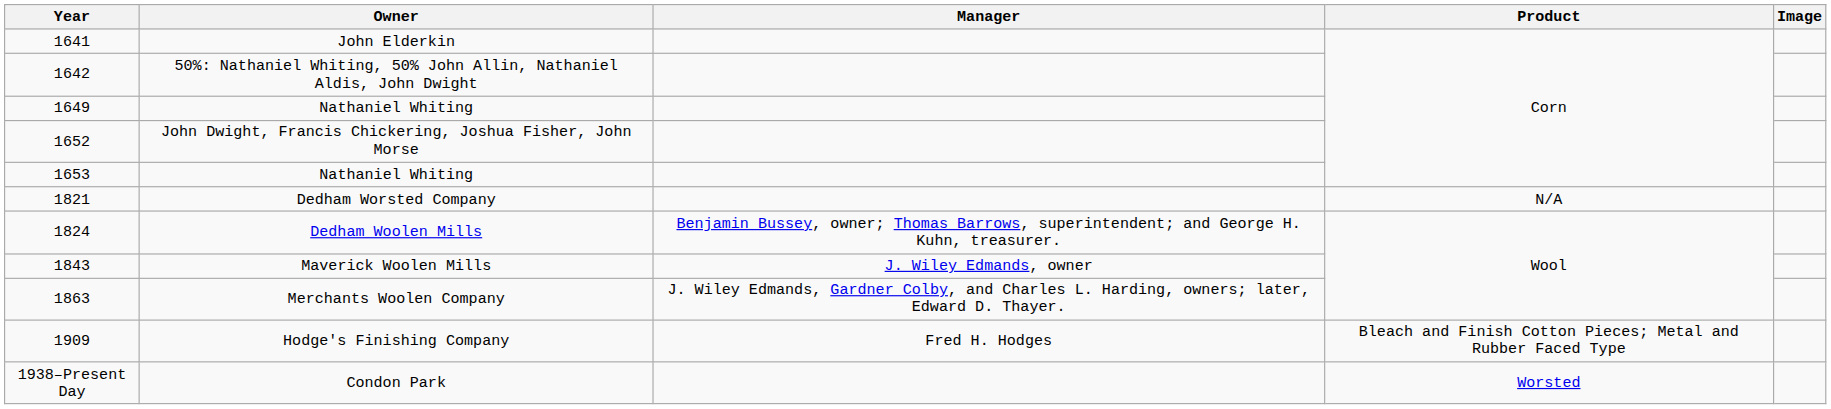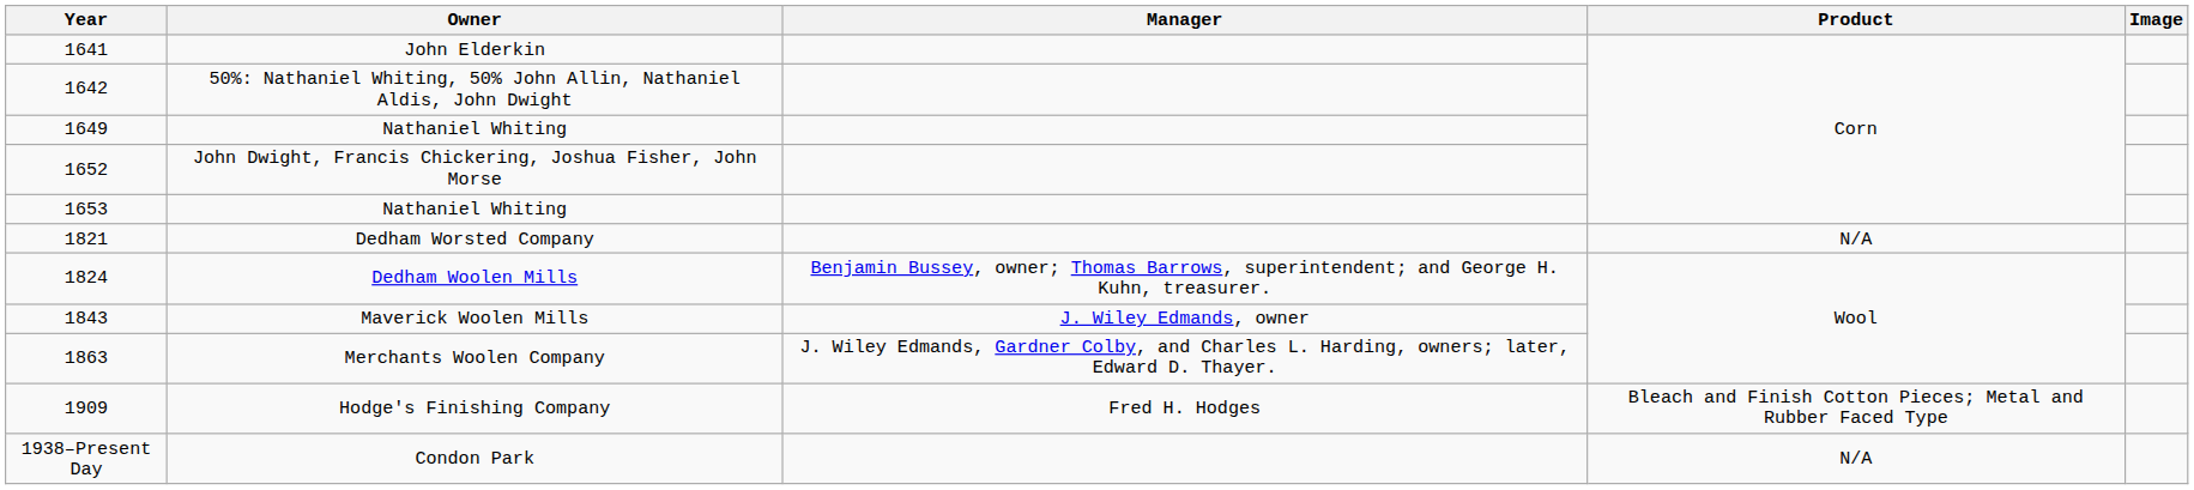 <table class="wikitable" style="text-align:center">
 <tr>
 <th>Year</th>
 <th>Owner</th>
 <th>Manager</th>
 <th>Product</th>
 <th>Image</th>
 </tr>
 <tr>
 <td>1641</td>
 <td>John Elderkin</td>
 <td></td>
 <td rowspan=5>Corn</td>
 <td></td>
 </tr>
 <tr>
 <td>1642</td>
 <td>50%: Nathaniel Whiting, 50% John Allin, Nathaniel Aldis, John Dwight</td>
 <td></td>
 <td></td>
 </tr>
 <tr>
 <td>1649</td>
 <td>Nathaniel Whiting</td>
 <td></td>
 <td></td>
 </tr>
 <tr>
 <td>1652</td>
 <td>John Dwight, Francis Chickering, Joshua Fisher, John Morse</td>
 <td></td>
 <td></td>
 </tr>
 <tr>
 <td>1653</td>
 <td>Nathaniel Whiting</td>
 <td></td>
 <td></td>
 </tr>
 <tr>
 <td>1821</td>
 <td>Dedham Worsted Company</td>
 <td></td>
 <td>N/A</td>
 <td></td>
 </tr>
 <tr>
 <td>1824</td>
 <td><a href='#'>Dedham Woolen Mills</a></td>
 <td><a href='#'>Benjamin Bussey</a>, owner; <a href='#'>Thomas Barrows</a>, superintendent; and George H. Kuhn, treasurer.</td>
 <td rowspan=3>Wool</td>
 <td></td>
 </tr>
 <tr>
 <td>1843</td>
 <td>Maverick Woolen Mills</td>
 <td><a href='#'>J. Wiley Edmands</a>, owner</td>
 <td></td>
 </tr>
 <tr>
 <td>1863</td>
 <td>Merchants Woolen Company</td>
 <td>J. Wiley Edmands, <a href='#'>Gardner Colby</a>, and Charles L. Harding, owners; later, Edward D. Thayer.</td>
 <td></td>
 </tr>
 <tr>
 <td>1909</td>
 <td>Hodge's Finishing Company</td>
 <td>Fred H. Hodges</td>
 <td>Bleach and Finish Cotton Pieces; Metal and Rubber Faced Type</td>
 <td></td>
 </tr>
 <tr>
 <td>1938–Present Day</td>
 <td>Condon Park</td>
 <td></td>
-<td><a href='#'>Worsted</a></td>
+<td>N/A</td>
 <td> </td>
 </tr>
 </table>
